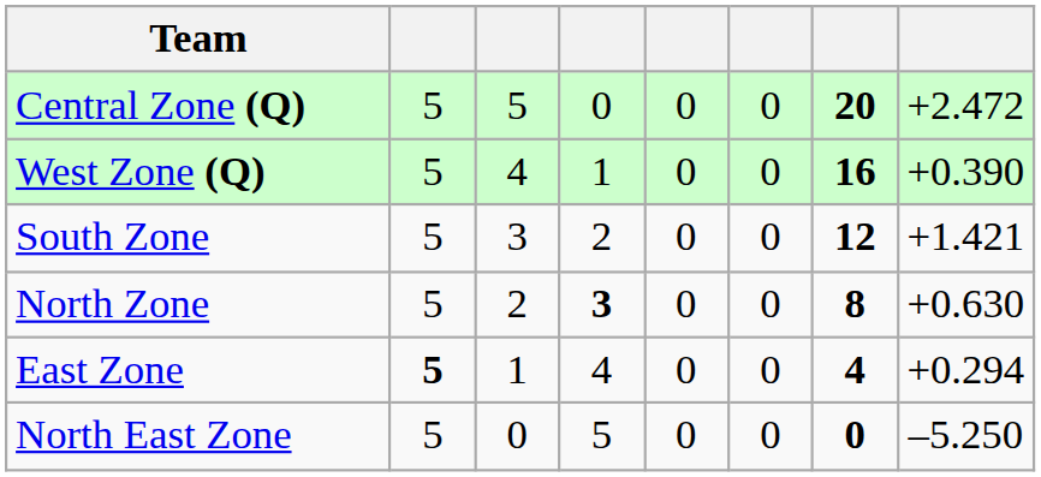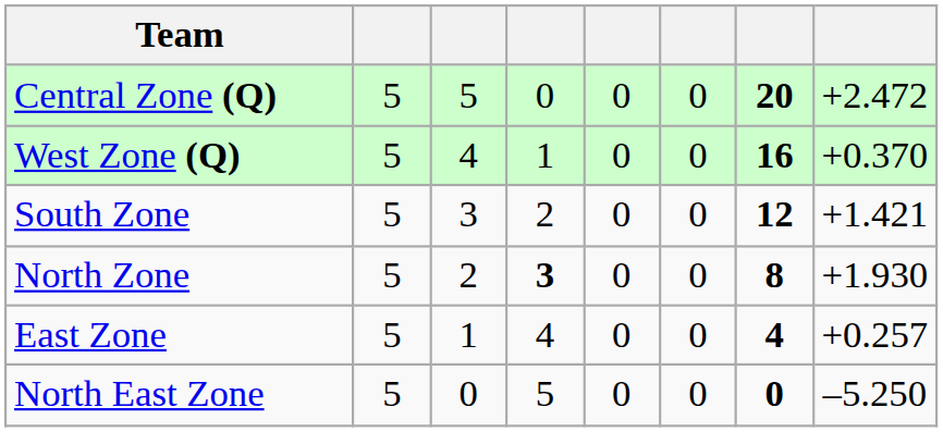 <table class="wikitable" style="text-align:center">
 <tr>
 <th style="width:140px;">Team</th>
 <th style="width:25px;"></th>
 <th style="width:25px;"></th>
 <th style="width:25px;"></th>
 <th style="width:25px;"></th>
 <th style="width:25px;"></th>
 <th style="width:25px;"></th>
 <th style="width:40px;"></th>
 </tr>
 <tr style="background:#cfc;">
 <td style="text-align:left"><a href='#'>Central Zone</a> <strong>(Q)</strong></td>
 <td>5</td>
 <td>5</td>
 <td>0</td>
 <td>0</td>
 <td>0</td>
 <td><strong>20</strong></td>
 <td>+2.472</td>
 </tr>
 <tr style="background:#cfc;">
 <td style="text-align:left"><a href='#'>West Zone</a> <strong>(Q)</strong></td>
 <td>5</td>
 <td>4</td>
 <td>1</td>
 <td>0</td>
 <td>0</td>
 <td><strong>16</strong></td>
-<td>+0.390</td>
+<td>+0.370</td>
 </tr>
 <tr>
 <td style="text-align:left"><a href='#'>South Zone</a></td>
 <td>5</td>
 <td>3</td>
 <td>2</td>
 <td>0</td>
 <td>0</td>
 <td><strong>12</strong></td>
 <td>+1.421</td>
 </tr>
 <tr>
 <td style="text-align:left"><a href='#'>North Zone</a></td>
 <td>5</td>
 <td>2</td>
 <td><strong>3</strong></td>
 <td>0</td>
 <td>0</td>
 <td><strong>8</strong></td>
-<td>+0.630</td>
+<td>+1.930</td>
 </tr>
 <tr>
 <td style="text-align:left"><a href='#'>East Zone</a></td>
-<td><strong>5</strong></td>
+<td>5</td>
 <td>1</td>
 <td>4</td>
 <td>0</td>
 <td>0</td>
 <td><strong>4</strong></td>
-<td>+0.294</td>
+<td>+0.257</td>
 </tr>
 <tr>
 <td style="text-align:left"><a href='#'>North East Zone</a></td>
 <td>5</td>
 <td>0</td>
 <td>5</td>
 <td>0</td>
 <td>0</td>
 <td><strong>0</strong></td>
 <td>–5.250</td>
 </tr>
 </table>
